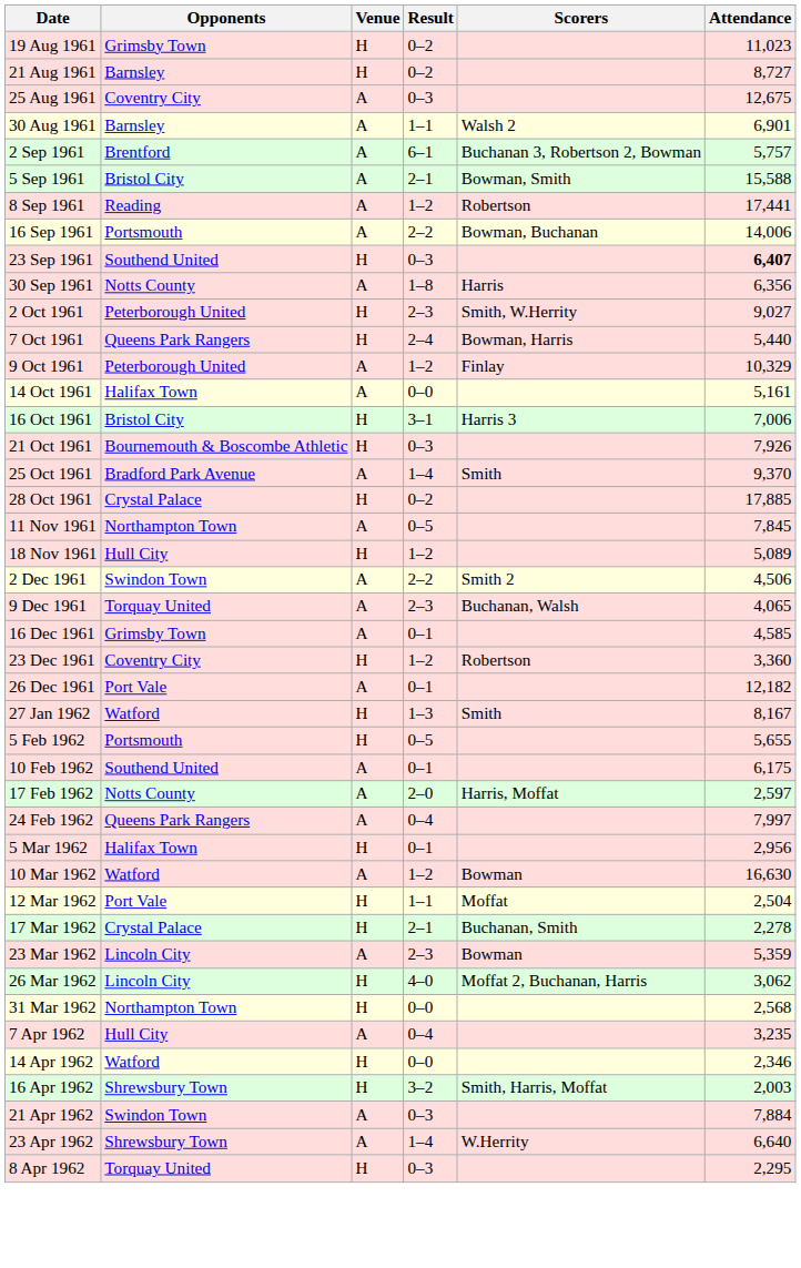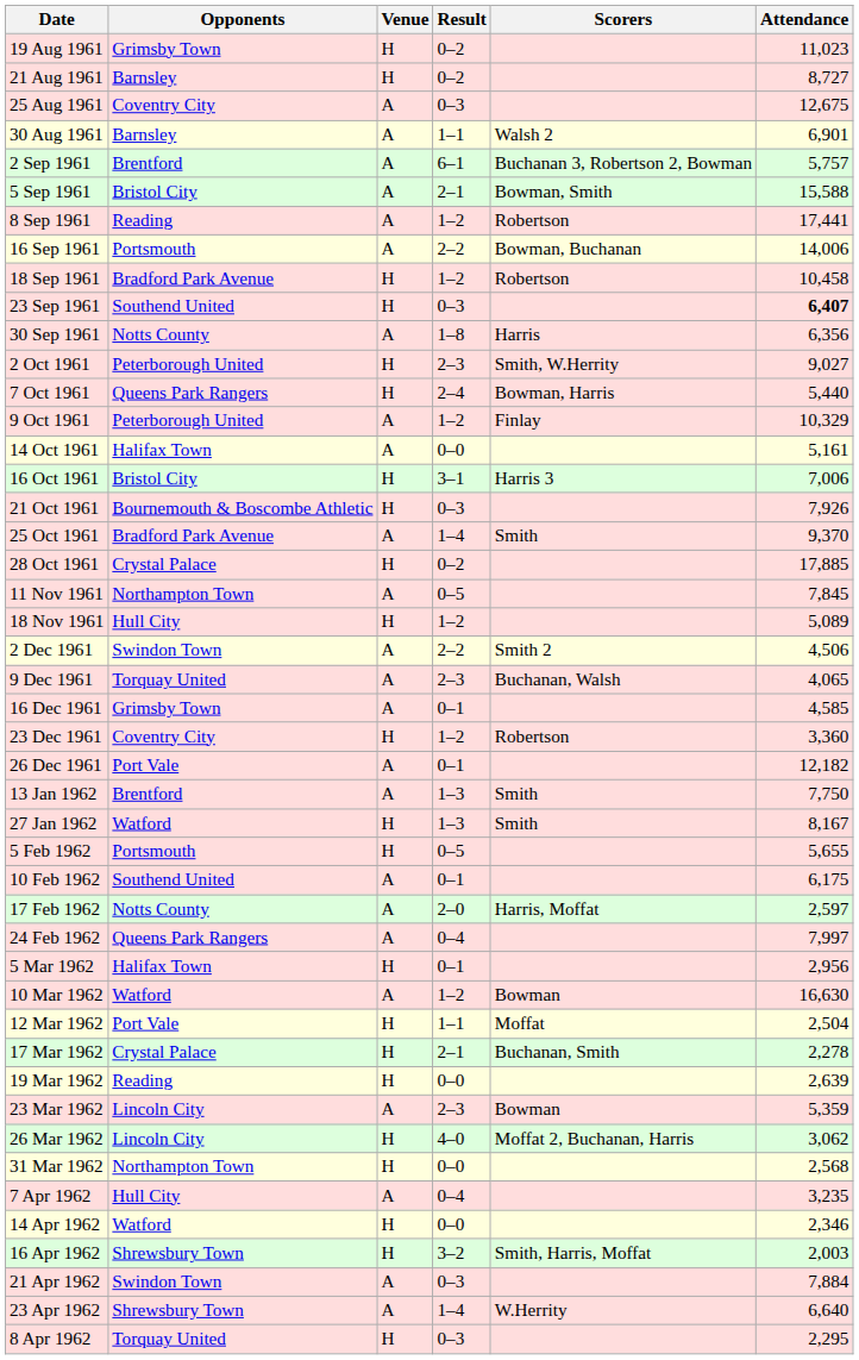 <table class="wikitable sortable">
 <tr>
 <th>Date</th>
 <th>Opponents</th>
 <th>Venue</th>
 <th>Result</th>
 <th>Scorers</th>
 <th>Attendance</th>
 </tr>
 <tr bgcolor="#ffdddd">
 <td>19 Aug 1961</td>
 <td><a href='#'>Grimsby Town</a></td>
 <td>H</td>
 <td>0–2</td>
 <td></td>
 <td align="right">11,023</td>
 </tr>
 <tr bgcolor="#ffdddd">
 <td>21 Aug 1961</td>
 <td><a href='#'>Barnsley</a></td>
 <td>H</td>
 <td>0–2</td>
 <td></td>
 <td align="right">8,727</td>
 </tr>
 <tr bgcolor="#ffdddd">
 <td>25 Aug 1961</td>
 <td><a href='#'>Coventry City</a></td>
 <td>A</td>
 <td>0–3</td>
 <td></td>
 <td align="right">12,675</td>
 </tr>
 <tr bgcolor="#ffffdd">
 <td>30 Aug 1961</td>
 <td><a href='#'>Barnsley</a></td>
 <td>A</td>
 <td>1–1</td>
 <td>Walsh 2</td>
 <td align="right">6,901</td>
 </tr>
 <tr bgcolor="#ddffdd">
 <td>2 Sep 1961</td>
 <td><a href='#'>Brentford</a></td>
 <td>A</td>
 <td>6–1</td>
 <td>Buchanan 3, Robertson 2, Bowman</td>
 <td align="right">5,757</td>
 </tr>
 <tr bgcolor="#ddffdd">
 <td>5 Sep 1961</td>
 <td><a href='#'>Bristol City</a></td>
 <td>A</td>
 <td>2–1</td>
 <td>Bowman, Smith</td>
 <td align="right">15,588</td>
 </tr>
 <tr bgcolor="#ffdddd">
 <td>8 Sep 1961</td>
 <td><a href='#'>Reading</a></td>
 <td>A</td>
 <td>1–2</td>
 <td>Robertson</td>
 <td align="right">17,441</td>
 </tr>
 <tr bgcolor="#ffffdd">
 <td>16 Sep 1961</td>
 <td><a href='#'>Portsmouth</a></td>
 <td>A</td>
 <td>2–2</td>
 <td>Bowman, Buchanan</td>
 <td align="right">14,006</td>
+</tr>
+<tr bgcolor="#ffdddd">
+<td>18 Sep 1961</td>
+<td><a href='#'>Bradford Park Avenue</a></td>
+<td>H</td>
+<td>1–2</td>
+<td>Robertson</td>
+<td align="right">10,458</td>
 </tr>
 <tr bgcolor="#ffdddd">
 <td>23 Sep 1961</td>
 <td><a href='#'>Southend United</a></td>
 <td>H</td>
 <td>0–3</td>
 <td></td>
 <td align="right"><strong>6,407</strong></td>
 </tr>
 <tr bgcolor="#ffdddd">
 <td>30 Sep 1961</td>
 <td><a href='#'>Notts County</a></td>
 <td>A</td>
 <td>1–8</td>
 <td>Harris</td>
 <td align="right">6,356</td>
 </tr>
 <tr bgcolor="#ffdddd">
 <td>2 Oct 1961</td>
 <td><a href='#'>Peterborough United</a></td>
 <td>H</td>
 <td>2–3</td>
 <td>Smith, W.Herrity</td>
 <td align="right">9,027</td>
 </tr>
 <tr bgcolor="#ffdddd">
 <td>7 Oct 1961</td>
 <td><a href='#'>Queens Park Rangers</a></td>
 <td>H</td>
 <td>2–4</td>
 <td>Bowman, Harris</td>
 <td align="right">5,440</td>
 </tr>
 <tr bgcolor="#ffdddd">
 <td>9 Oct 1961</td>
 <td><a href='#'>Peterborough United</a></td>
 <td>A</td>
 <td>1–2</td>
 <td>Finlay</td>
 <td align="right">10,329</td>
 </tr>
 <tr bgcolor="#ffffdd">
 <td>14 Oct 1961</td>
 <td><a href='#'>Halifax Town</a></td>
 <td>A</td>
 <td>0–0</td>
 <td></td>
 <td align="right">5,161</td>
 </tr>
 <tr bgcolor="#ddffdd">
 <td>16 Oct 1961</td>
 <td><a href='#'>Bristol City</a></td>
 <td>H</td>
 <td>3–1</td>
 <td>Harris 3</td>
 <td align="right">7,006</td>
 </tr>
 <tr bgcolor="#ffdddd">
 <td>21 Oct 1961</td>
 <td><a href='#'>Bournemouth & Boscombe Athletic</a></td>
 <td>H</td>
 <td>0–3</td>
 <td></td>
 <td align="right">7,926</td>
 </tr>
 <tr bgcolor="#ffdddd">
 <td>25 Oct 1961</td>
 <td><a href='#'>Bradford Park Avenue</a></td>
 <td>A</td>
 <td>1–4</td>
 <td>Smith</td>
 <td align="right">9,370</td>
 </tr>
 <tr bgcolor="#ffdddd">
 <td>28 Oct 1961</td>
 <td><a href='#'>Crystal Palace</a></td>
 <td>H</td>
 <td>0–2</td>
 <td></td>
 <td align="right">17,885</td>
 </tr>
 <tr bgcolor="#ffdddd">
 <td>11 Nov 1961</td>
 <td><a href='#'>Northampton Town</a></td>
 <td>A</td>
 <td>0–5</td>
 <td></td>
 <td align="right">7,845</td>
 </tr>
 <tr bgcolor="#ffdddd">
 <td>18 Nov 1961</td>
 <td><a href='#'>Hull City</a></td>
 <td>H</td>
 <td>1–2</td>
 <td></td>
 <td align="right">5,089</td>
 </tr>
 <tr bgcolor="#ffffdd">
 <td>2 Dec 1961</td>
 <td><a href='#'>Swindon Town</a></td>
 <td>A</td>
 <td>2–2</td>
 <td>Smith 2</td>
 <td align="right">4,506</td>
 </tr>
 <tr bgcolor="#ffdddd">
 <td>9 Dec 1961</td>
 <td><a href='#'>Torquay United</a></td>
 <td>A</td>
 <td>2–3</td>
 <td>Buchanan, Walsh</td>
 <td align="right">4,065</td>
 </tr>
 <tr bgcolor="#ffdddd">
 <td>16 Dec 1961</td>
 <td><a href='#'>Grimsby Town</a></td>
 <td>A</td>
 <td>0–1</td>
 <td></td>
 <td align="right">4,585</td>
 </tr>
 <tr bgcolor="#ffdddd">
 <td>23 Dec 1961</td>
 <td><a href='#'>Coventry City</a></td>
 <td>H</td>
 <td>1–2</td>
 <td>Robertson</td>
 <td align="right">3,360</td>
 </tr>
 <tr bgcolor="#ffdddd">
 <td>26 Dec 1961</td>
 <td><a href='#'>Port Vale</a></td>
 <td>A</td>
 <td>0–1</td>
 <td></td>
 <td align="right">12,182</td>
 </tr>
 <tr bgcolor="#ffdddd">
+<td>13 Jan 1962</td>
+<td><a href='#'>Brentford</a></td>
+<td>A</td>
+<td>1–3</td>
+<td>Smith</td>
+<td align="right">7,750</td>
+</tr>
+<tr bgcolor="#ffdddd">
 <td>27 Jan 1962</td>
 <td><a href='#'>Watford</a></td>
 <td>H</td>
 <td>1–3</td>
 <td>Smith</td>
 <td align="right">8,167</td>
 </tr>
 <tr bgcolor="#ffdddd">
 <td>5 Feb 1962</td>
 <td><a href='#'>Portsmouth</a></td>
 <td>H</td>
 <td>0–5</td>
 <td></td>
 <td align="right">5,655</td>
 </tr>
 <tr bgcolor="#ffdddd">
 <td>10 Feb 1962</td>
 <td><a href='#'>Southend United</a></td>
 <td>A</td>
 <td>0–1</td>
 <td></td>
 <td align="right">6,175</td>
 </tr>
 <tr bgcolor="#ddffdd">
 <td>17 Feb 1962</td>
 <td><a href='#'>Notts County</a></td>
 <td>A</td>
 <td>2–0</td>
 <td>Harris, Moffat</td>
 <td align="right">2,597</td>
 </tr>
 <tr bgcolor="#ffdddd">
 <td>24 Feb 1962</td>
 <td><a href='#'>Queens Park Rangers</a></td>
 <td>A</td>
 <td>0–4</td>
 <td></td>
 <td align="right">7,997</td>
 </tr>
 <tr bgcolor="#ffdddd">
 <td>5 Mar 1962</td>
 <td><a href='#'>Halifax Town</a></td>
 <td>H</td>
 <td>0–1</td>
 <td></td>
 <td align="right">2,956</td>
 </tr>
 <tr bgcolor="#ffdddd">
 <td>10 Mar 1962</td>
 <td><a href='#'>Watford</a></td>
 <td>A</td>
 <td>1–2</td>
 <td>Bowman</td>
 <td align="right">16,630</td>
 </tr>
 <tr bgcolor="#ffffdd">
 <td>12 Mar 1962</td>
 <td><a href='#'>Port Vale</a></td>
 <td>H</td>
 <td>1–1</td>
 <td>Moffat</td>
 <td align="right">2,504</td>
 </tr>
 <tr bgcolor="#ddffdd">
 <td>17 Mar 1962</td>
 <td><a href='#'>Crystal Palace</a></td>
 <td>H</td>
 <td>2–1</td>
 <td>Buchanan, Smith</td>
 <td align="right">2,278</td>
+</tr>
+<tr bgcolor="#ffffdd">
+<td>19 Mar 1962</td>
+<td><a href='#'>Reading</a></td>
+<td>H</td>
+<td>0–0</td>
+<td></td>
+<td align="right">2,639</td>
 </tr>
 <tr bgcolor="#ffdddd">
 <td>23 Mar 1962</td>
 <td><a href='#'>Lincoln City</a></td>
 <td>A</td>
 <td>2–3</td>
 <td>Bowman</td>
 <td align="right">5,359</td>
 </tr>
 <tr bgcolor="#ddffdd">
 <td>26 Mar 1962</td>
 <td><a href='#'>Lincoln City</a></td>
 <td>H</td>
 <td>4–0</td>
 <td>Moffat 2, Buchanan, Harris</td>
 <td align="right">3,062</td>
 </tr>
 <tr bgcolor="#ffffdd">
 <td>31 Mar 1962</td>
 <td><a href='#'>Northampton Town</a></td>
 <td>H</td>
 <td>0–0</td>
 <td></td>
 <td align="right">2,568</td>
 </tr>
 <tr bgcolor="#ffdddd">
 <td>7 Apr 1962</td>
 <td><a href='#'>Hull City</a></td>
 <td>A</td>
 <td>0–4</td>
 <td></td>
 <td align="right">3,235</td>
 </tr>
 <tr bgcolor="#ffffdd">
 <td>14 Apr 1962</td>
 <td><a href='#'>Watford</a></td>
 <td>H</td>
 <td>0–0</td>
 <td></td>
 <td align="right">2,346</td>
 </tr>
 <tr bgcolor="#ddffdd">
 <td>16 Apr 1962</td>
 <td><a href='#'>Shrewsbury Town</a></td>
 <td>H</td>
 <td>3–2</td>
 <td>Smith, Harris, Moffat</td>
 <td align="right">2,003</td>
 </tr>
 <tr bgcolor="#ffdddd">
 <td>21 Apr 1962</td>
 <td><a href='#'>Swindon Town</a></td>
 <td>A</td>
 <td>0–3</td>
 <td></td>
 <td align="right">7,884</td>
 </tr>
 <tr bgcolor="#ffdddd">
 <td>23 Apr 1962</td>
 <td><a href='#'>Shrewsbury Town</a></td>
 <td>A</td>
 <td>1–4</td>
 <td>W.Herrity</td>
 <td align="right">6,640</td>
 </tr>
 <tr bgcolor="#ffdddd">
 <td>8 Apr 1962</td>
 <td><a href='#'>Torquay United</a></td>
 <td>H</td>
 <td>0–3</td>
 <td></td>
 <td align="right">2,295</td>
 </tr>
 </table>
